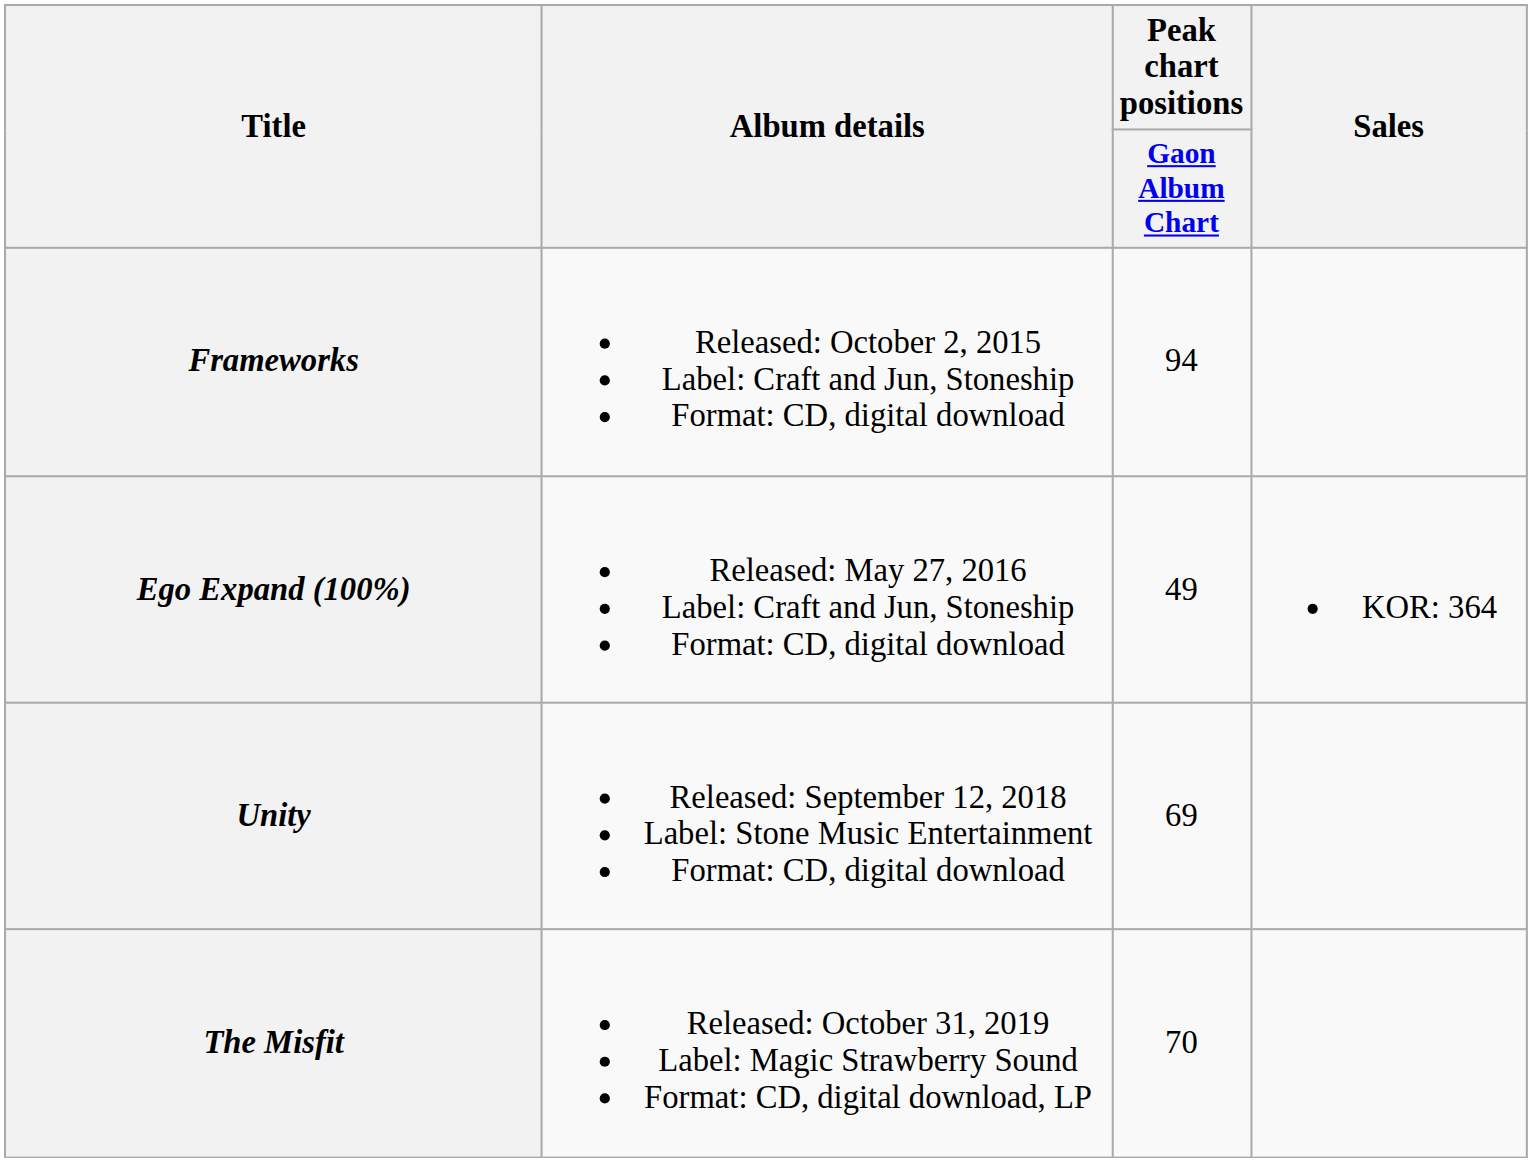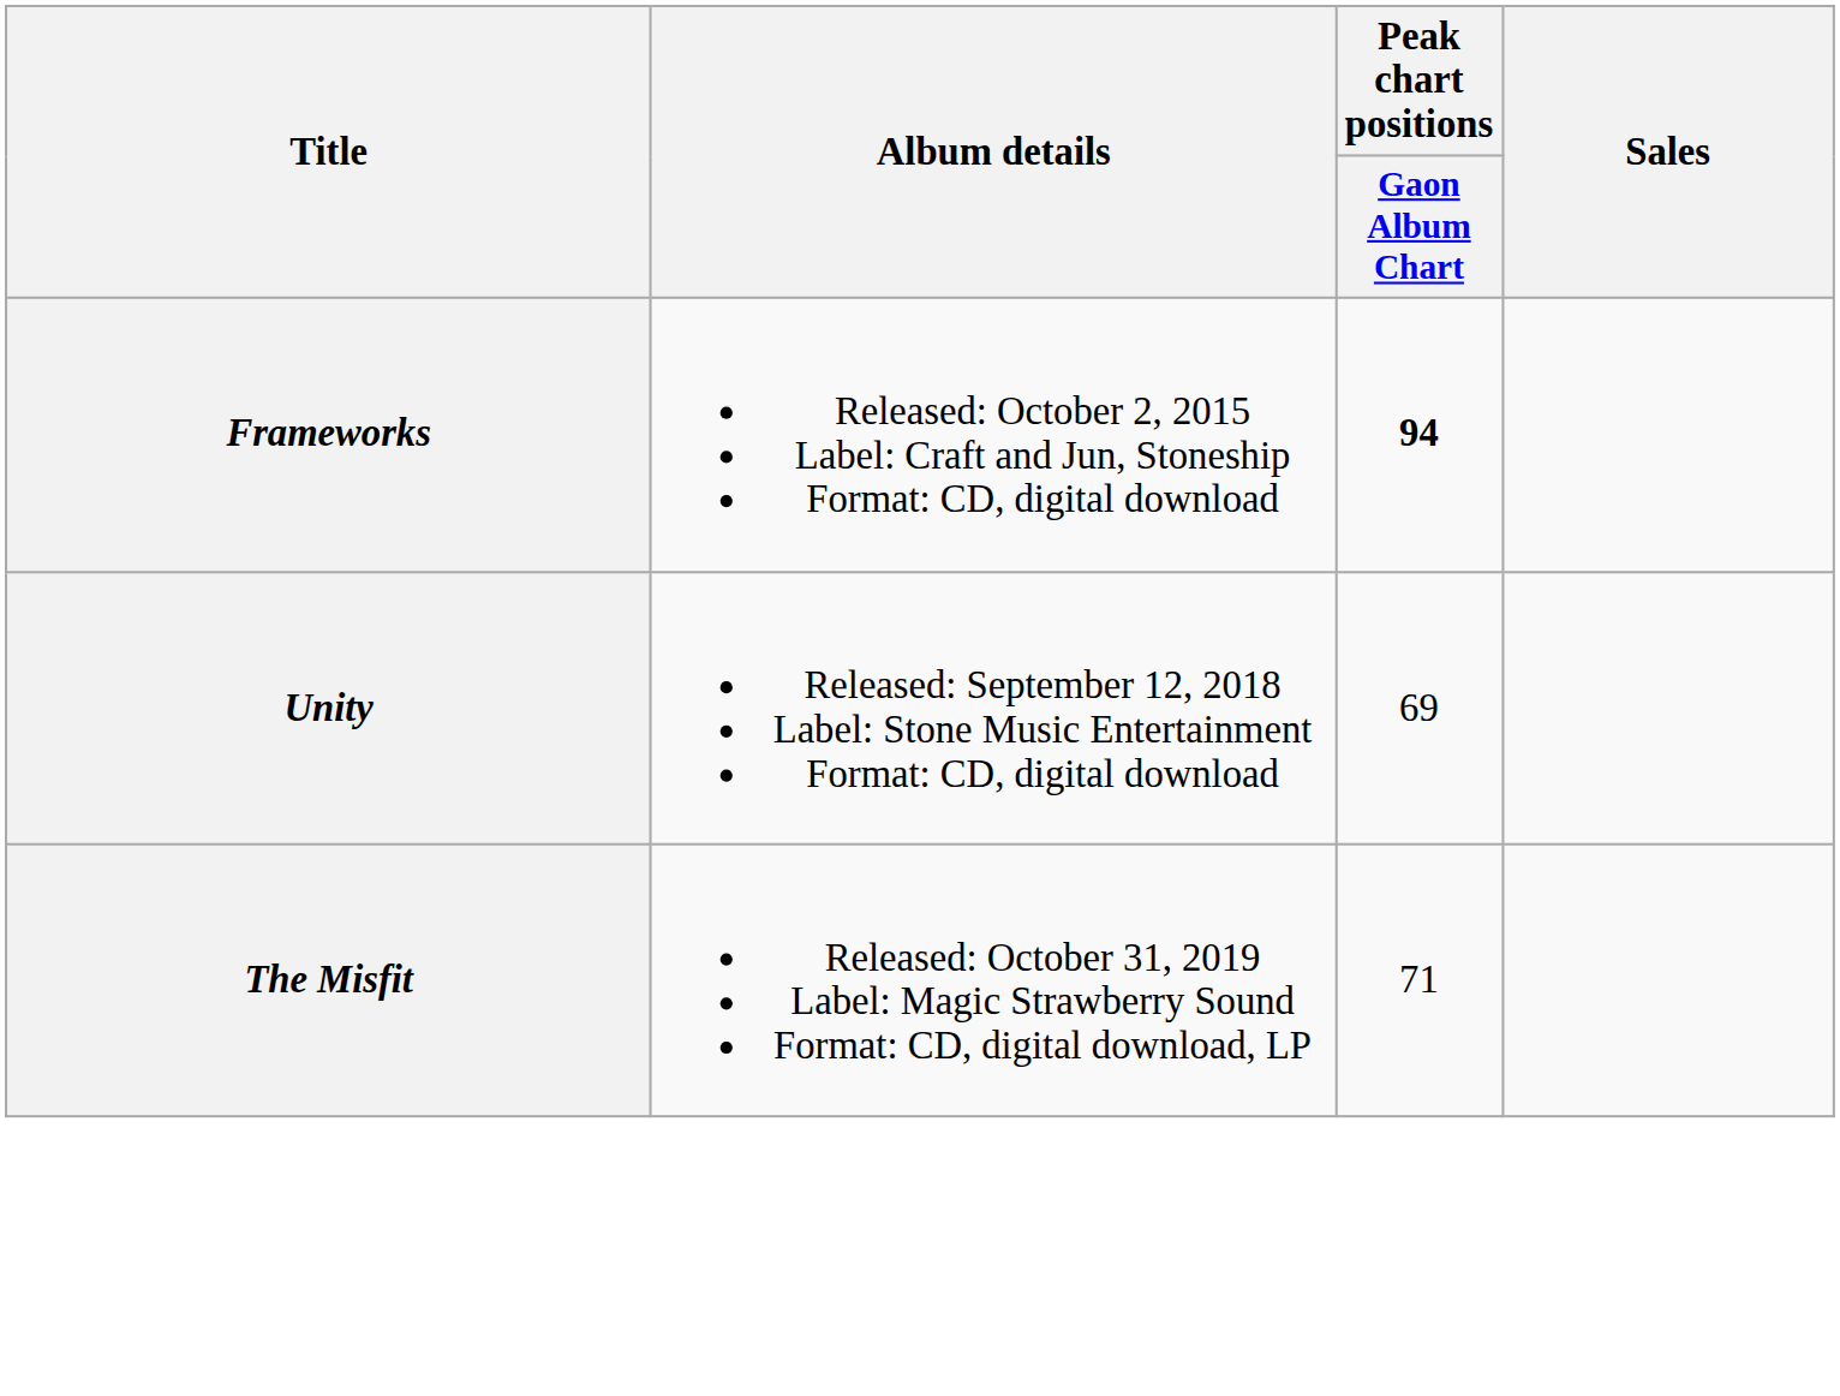 <table class="wikitable plainrowheaders" style="text-align:center;" border="1">
 <tr>
 <th scope="col" rowspan="2" style="width:16em;">Title</th>
 <th scope="col" rowspan="2" style="width:17em;">Album details</th>
 <th scope="col">Peak chart positions</th>
 <th scope="col" rowspan="2" style="width:8em;">Sales</th>
 </tr>
 <tr>
 <th scope="col" style="width:2.2em;font-size:90%;"><a href='#'>Gaon Album Chart</a><br></th>
 </tr>
 <tr>
 <th scope="row"><em>Frameworks</em></th>
 <td><br><ul><li>Released: October 2, 2015</li><li>Label: Craft and Jun, Stoneship</li><li>Format: CD, digital download</li></ul></td>
-<td>94</td>
+<td><strong>94</strong></td>
 <td></td>
-</tr>
-<tr>
-<th scope="row"><em>Ego Expand (100%)</em></th>
-<td><br><ul><li>Released: May 27, 2016</li><li>Label: Craft and Jun, Stoneship</li><li>Format: CD, digital download</li></ul></td>
-<td>49</td>
-<td><br><ul><li>KOR: 364</li></ul></td>
 </tr>
 <tr>
 <th scope="row"><em>Unity</em></th>
 <td><br><ul><li>Released: September 12, 2018</li><li>Label: Stone Music Entertainment</li><li>Format: CD, digital download</li></ul></td>
 <td>69</td>
 <td></td>
 </tr>
 <tr>
 <th scope="row"><em>The Misfit</em></th>
 <td><br><ul><li>Released: October 31, 2019</li><li>Label: Magic Strawberry Sound</li><li>Format: CD, digital download, LP</li></ul></td>
-<td>70</td>
+<td>71</td>
 <td></td>
 </tr>
 </table>
